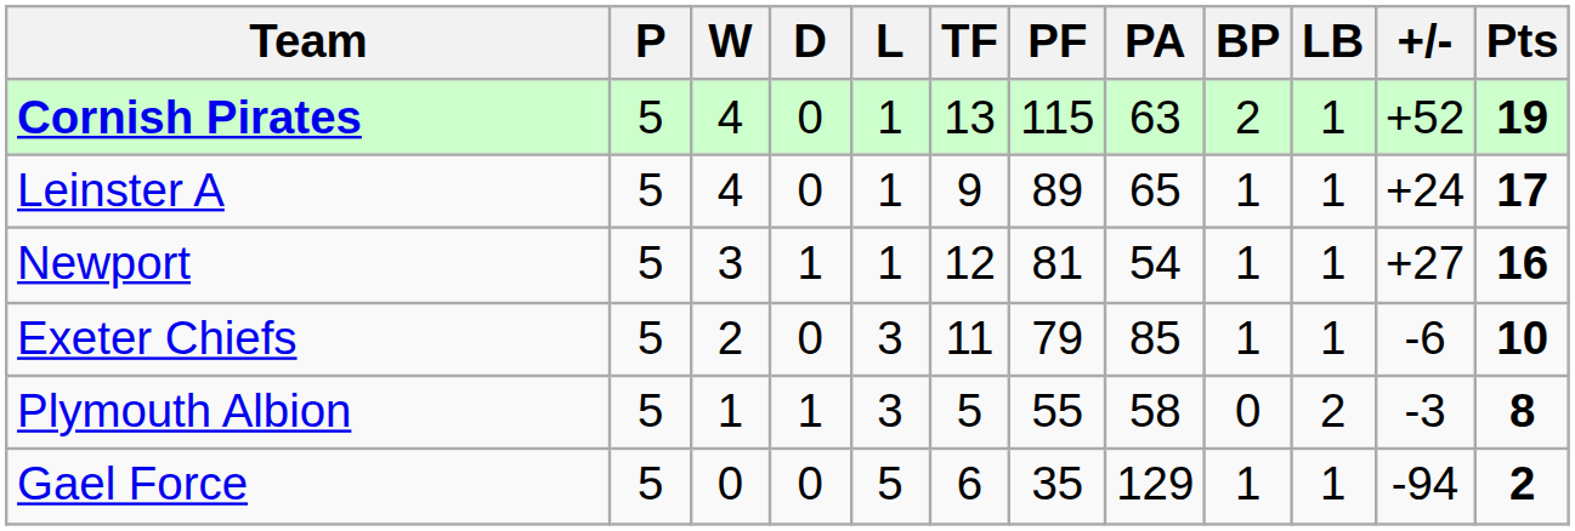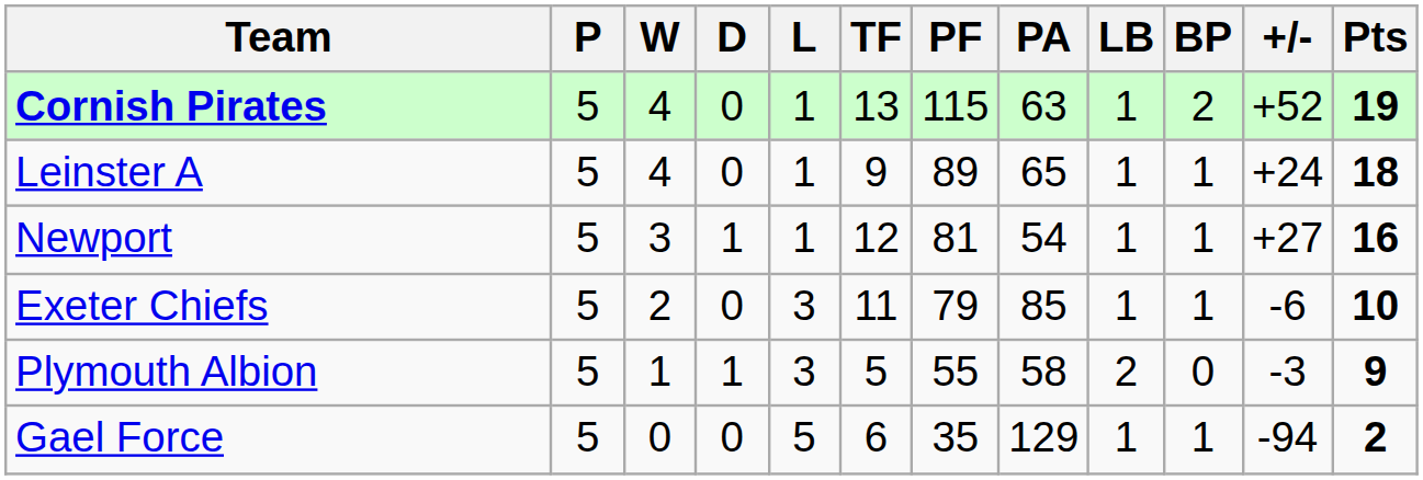 <table class="wikitable" style="text-align: center;">
 <tr>
 <th style="width:200px;">Team</th>
 <th width="20">P</th>
 <th width="20">W</th>
 <th width="20">D</th>
 <th width="20">L</th>
 <th width="20">TF</th>
 <th width="20">PF</th>
 <th width="20">PA</th>
+<th width="20">LB</th>
 <th width="20">BP</th>
-<th width="20">LB</th>
 <th width="25">+/-</th>
 <th width="20">Pts</th>
 </tr>
 <tr style="background:#cfc;">
 <td align="left">  <strong><a href='#'>Cornish Pirates</a></strong></td>
 <td>5</td>
 <td>4</td>
 <td>0</td>
 <td>1</td>
 <td>13</td>
 <td>115</td>
 <td>63</td>
+<td>1</td>
 <td>2</td>
-<td>1</td>
 <td>+52</td>
 <td><strong>19</strong></td>
 </tr>
 <tr>
 <td align="left"> <a href='#'>Leinster A</a></td>
 <td>5</td>
 <td>4</td>
 <td>0</td>
 <td>1</td>
 <td>9</td>
 <td>89</td>
 <td>65</td>
 <td>1</td>
 <td>1</td>
 <td>+24</td>
-<td><strong>17</strong></td>
+<td><strong>18</strong></td>
 </tr>
 <tr>
 <td align="left"> <a href='#'>Newport</a></td>
 <td>5</td>
 <td>3</td>
 <td>1</td>
 <td>1</td>
 <td>12</td>
 <td>81</td>
 <td>54</td>
 <td>1</td>
 <td>1</td>
 <td>+27</td>
 <td><strong>16</strong></td>
 </tr>
 <tr>
 <td align="left">  <a href='#'>Exeter Chiefs</a></td>
 <td>5</td>
 <td>2</td>
 <td>0</td>
 <td>3</td>
 <td>11</td>
 <td>79</td>
 <td>85</td>
 <td>1</td>
 <td>1</td>
 <td>-6</td>
 <td><strong>10</strong></td>
 </tr>
 <tr>
 <td align="left"> <a href='#'>Plymouth Albion</a></td>
 <td>5</td>
 <td>1</td>
 <td>1</td>
 <td>3</td>
 <td>5</td>
 <td>55</td>
 <td>58</td>
+<td>2</td>
 <td>0</td>
-<td>2</td>
 <td>-3</td>
-<td><strong>8</strong></td>
+<td><strong>9</strong></td>
 </tr>
 <tr>
 <td align="left"> <a href='#'>Gael Force</a></td>
 <td>5</td>
 <td>0</td>
 <td>0</td>
 <td>5</td>
 <td>6</td>
 <td>35</td>
 <td>129</td>
 <td>1</td>
 <td>1</td>
 <td>-94</td>
 <td><strong>2</strong></td>
 </tr>
 </table>
